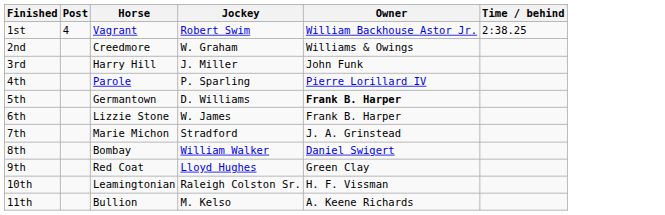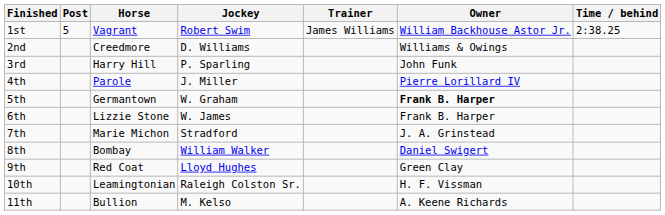 <table class="wikitable">
 <tr>
 <th>Finished</th>
 <th>Post</th>
 <th>Horse</th>
 <th>Jockey</th>
+<th>Trainer</th>
 <th>Owner</th>
 <th>Time / behind</th>
 </tr>
 <tr>
 <td>1st</td>
-<td>4</td>
+<td>5</td>
 <td><a href='#'>Vagrant</a></td>
 <td><a href='#'>Robert Swim</a></td>
+<td>James Williams</td>
 <td><a href='#'>William Backhouse Astor Jr.</a></td>
 <td>2:38.25</td>
 </tr>
 <tr>
 <td>2nd</td>
 <td></td>
 <td>Creedmore</td>
-<td>W. Graham</td>
+<td>D. Williams</td>
+<td></td>
 <td>Williams & Owings</td>
 <td></td>
 </tr>
 <tr>
 <td>3rd</td>
 <td></td>
 <td>Harry Hill</td>
-<td>J. Miller</td>
+<td>P. Sparling</td>
+<td></td>
 <td>John Funk</td>
 <td></td>
 </tr>
 <tr>
 <td>4th</td>
 <td></td>
 <td><a href='#'>Parole</a></td>
-<td>P. Sparling</td>
+<td>J. Miller</td>
+<td></td>
 <td><a href='#'>Pierre Lorillard IV</a></td>
 <td></td>
 </tr>
 <tr>
 <td>5th</td>
 <td></td>
 <td>Germantown</td>
-<td>D. Williams</td>
+<td>W. Graham</td>
+<td></td>
 <td><strong>Frank B. Harper</strong></td>
 <td></td>
 </tr>
 <tr>
 <td>6th</td>
 <td></td>
 <td>Lizzie Stone</td>
 <td>W. James</td>
+<td></td>
 <td>Frank B. Harper</td>
 <td></td>
 </tr>
 <tr>
 <td>7th</td>
 <td></td>
 <td>Marie Michon</td>
 <td>Stradford</td>
+<td></td>
 <td>J. A. Grinstead</td>
 <td></td>
 </tr>
 <tr>
 <td>8th</td>
 <td></td>
 <td>Bombay</td>
 <td><a href='#'>William Walker</a></td>
+<td></td>
 <td><a href='#'>Daniel Swigert</a></td>
 <td></td>
 </tr>
 <tr>
 <td>9th</td>
 <td></td>
 <td>Red Coat</td>
 <td><a href='#'>Lloyd Hughes</a></td>
+<td></td>
 <td>Green Clay</td>
 <td></td>
 </tr>
 <tr>
 <td>10th</td>
 <td></td>
 <td>Leamingtonian</td>
 <td>Raleigh Colston Sr.</td>
+<td></td>
 <td>H. F. Vissman</td>
 <td></td>
 </tr>
 <tr>
 <td>11th</td>
 <td></td>
 <td>Bullion</td>
 <td>M. Kelso</td>
+<td></td>
 <td>A. Keene Richards</td>
 <td></td>
 </tr>
 </table>
